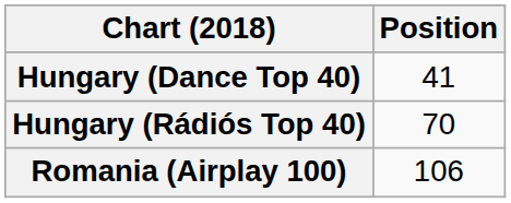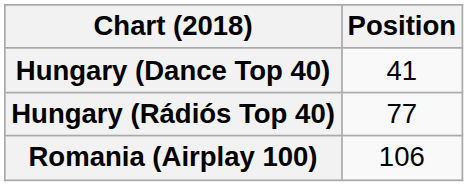 <table class="wikitable sortable plainrowheaders" style="text-align:center;">
 <tr>
 <th>Chart (2018)</th>
 <th>Position</th>
 </tr>
 <tr>
 <th scope="row">Hungary (Dance Top 40)</th>
 <td>41</td>
 </tr>
 <tr>
 <th scope="row">Hungary (Rádiós Top 40)</th>
-<td>70</td>
+<td>77</td>
 </tr>
 <tr>
 <th scope="row">Romania (Airplay 100)</th>
 <td>106</td>
 </tr>
 </table>
